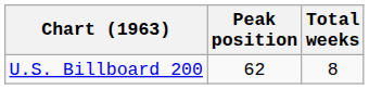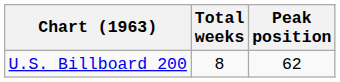 <table class="wikitable sortable">
 <tr>
 <th>Chart (1963)</th>
+<th>Total<br>weeks</th>
 <th>Peak<br>position</th>
-<th>Total<br>weeks</th>
 </tr>
 <tr>
 <td align="left"><a href='#'>U.S. Billboard 200</a></td>
+<td style="text-align:center;">8</td>
 <td style="text-align:center;">62</td>
-<td style="text-align:center;">8</td>
 </tr>
 </table>
